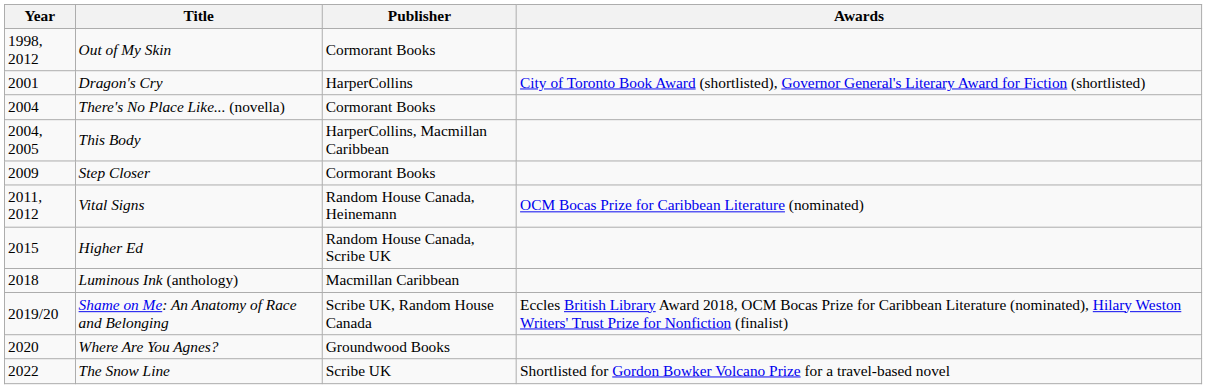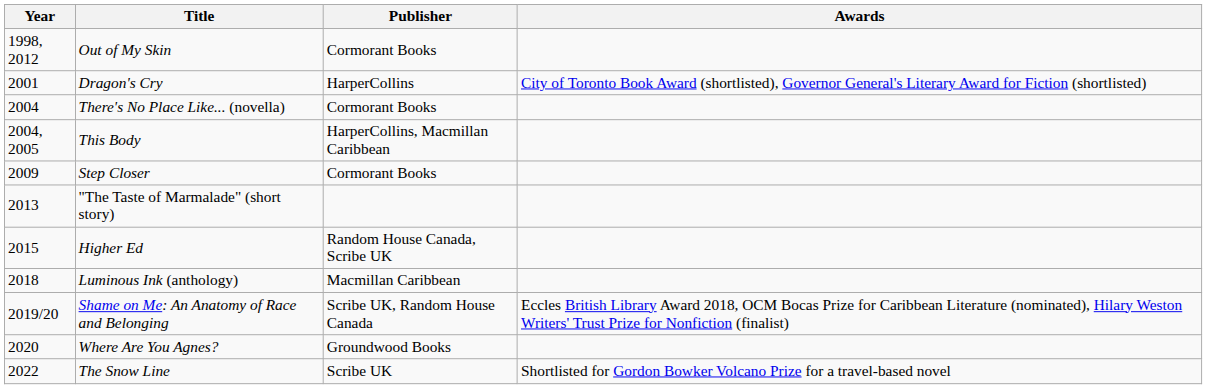 <table class="wikitable sortable">
 <tr>
 <th>Year</th>
 <th>Title</th>
 <th>Publisher</th>
 <th>Awards</th>
 </tr>
 <tr>
 <td>1998, 2012</td>
 <td><em>Out of My Skin</em></td>
 <td>Cormorant Books</td>
 <td></td>
 </tr>
 <tr>
 <td>2001</td>
 <td><em>Dragon's Cry</em></td>
 <td>HarperCollins</td>
 <td><a href='#'>City of Toronto Book Award</a> (shortlisted), <a href='#'>Governor General's Literary Award for Fiction</a> (shortlisted)</td>
 </tr>
 <tr>
 <td>2004</td>
 <td><em>There's No Place Like...</em> (novella)</td>
 <td>Cormorant Books</td>
 <td></td>
 </tr>
 <tr>
 <td>2004, 2005</td>
 <td><em>This Body</em></td>
 <td>HarperCollins, Macmillan Caribbean</td>
 <td></td>
 </tr>
 <tr>
 <td>2009</td>
 <td><em>Step Closer</em></td>
 <td>Cormorant Books</td>
 <td></td>
 </tr>
 <tr>
-<td>2011, 2012</td>
-<td><em>Vital Signs</em></td>
-<td>Random House Canada, Heinemann</td>
-<td><a href='#'>OCM Bocas Prize for Caribbean Literature</a> (nominated)</td>
+<td>2013</td>
+<td>"The Taste of Marmalade" (short story)</td>
+<td></td>
+<td></td>
 </tr>
 <tr>
 <td>2015</td>
 <td><em>Higher Ed</em></td>
 <td>Random House Canada, Scribe UK</td>
 <td></td>
 </tr>
 <tr>
 <td>2018</td>
 <td><em>Luminous Ink</em> (anthology)</td>
 <td>Macmillan Caribbean</td>
 <td></td>
 </tr>
 <tr>
 <td>2019/20</td>
 <td><em><a href='#'>Shame on Me</a>: An Anatomy of Race and Belonging</em></td>
 <td>Scribe UK, Random House Canada</td>
 <td>Eccles <a href='#'>British Library</a> Award 2018, OCM Bocas Prize for Caribbean Literature (nominated), <a href='#'>Hilary Weston Writers' Trust Prize for Nonfiction</a> (finalist)</td>
 </tr>
 <tr>
 <td>2020</td>
 <td><em>Where Are You Agnes?</em></td>
 <td>Groundwood Books</td>
 <td></td>
 </tr>
 <tr>
 <td>2022</td>
 <td><em>The Snow Line</em></td>
 <td>Scribe UK</td>
 <td>Shortlisted for <a href='#'>Gordon Bowker Volcano Prize</a> for a travel-based novel</td>
 </tr>
 </table>
